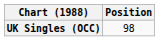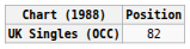 <table class="wikitable sortable plainrowheaders">
 <tr>
 <th scope="col">Chart (1988)</th>
 <th scope="col">Position</th>
 </tr>
 <tr>
 <th scope="row">UK Singles (OCC)</th>
-<td align="center">98</td>
+<td align="center">82</td>
 </tr>
 </table>
